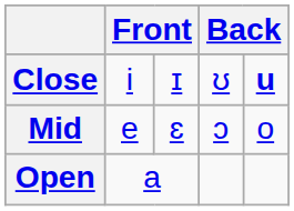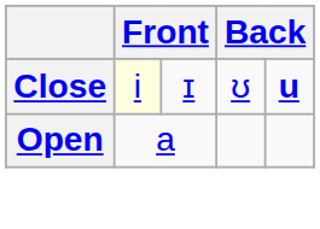 <table class="wikitable" style="text-align: center;">
 <tr>
 <th></th>
 <th colspan="2"><a href='#'>Front</a></th>
 <th colspan="2"><a href='#'>Back</a></th>
 </tr>
 <tr>
 <th><a href='#'>Close</a></th>
-<td><a href='#'>i</a></td>
+<td style="background: lightyellow;"><a href='#'>i</a></td>
 <td><a href='#'>ɪ</a></td>
 <td><a href='#'>ʊ</a></td>
 <td><strong><a href='#'>u</a></strong></td>
-</tr>
-<tr>
-<th><a href='#'>Mid</a></th>
-<td><a href='#'>e</a></td>
-<td><a href='#'>ɛ</a></td>
-<td><a href='#'>ɔ</a></td>
-<td><a href='#'>o</a></td>
 </tr>
 <tr>
 <th><a href='#'>Open</a></th>
 <td colspan="2"><a href='#'>a</a></td>
 <td></td>
 <td></td>
 </tr>
 </table>
